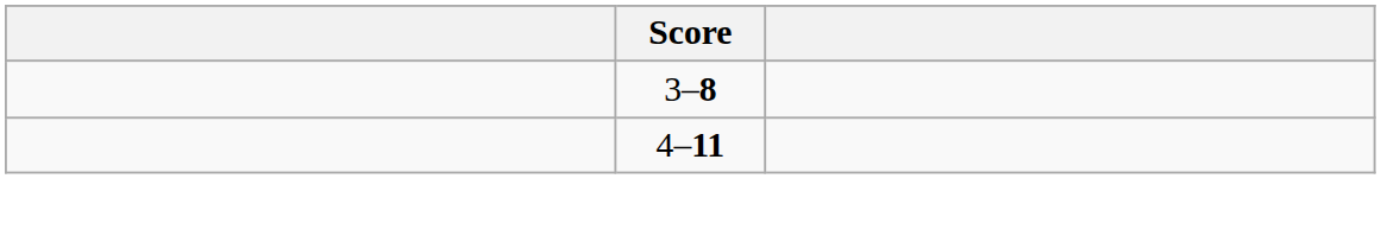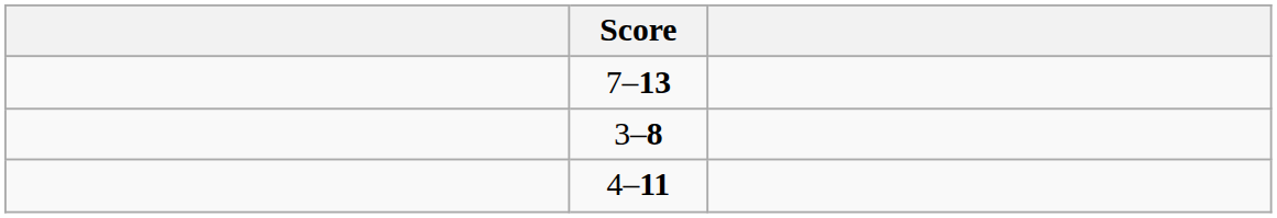 <table class="wikitable" style="text-align: center;">
 <tr>
 <th width=270></th>
 <th width=60>Score</th>
 <th width=270></th>
+</tr>
+<tr>
+<td align=left></td>
+<td>7–<strong>13</strong></td>
+<td align=left><strong></strong></td>
 </tr>
 <tr>
 <td align=left></td>
 <td>3–<strong>8</strong></td>
 <td align=left><strong></strong></td>
 </tr>
 <tr>
 <td align=left></td>
 <td>4–<strong>11</strong></td>
 <td align=left><strong></strong></td>
 </tr>
 </table>
